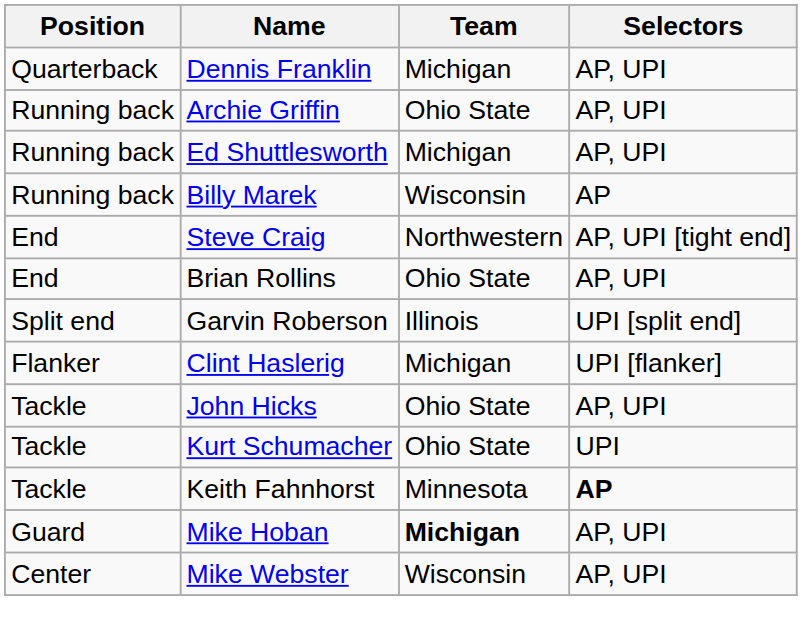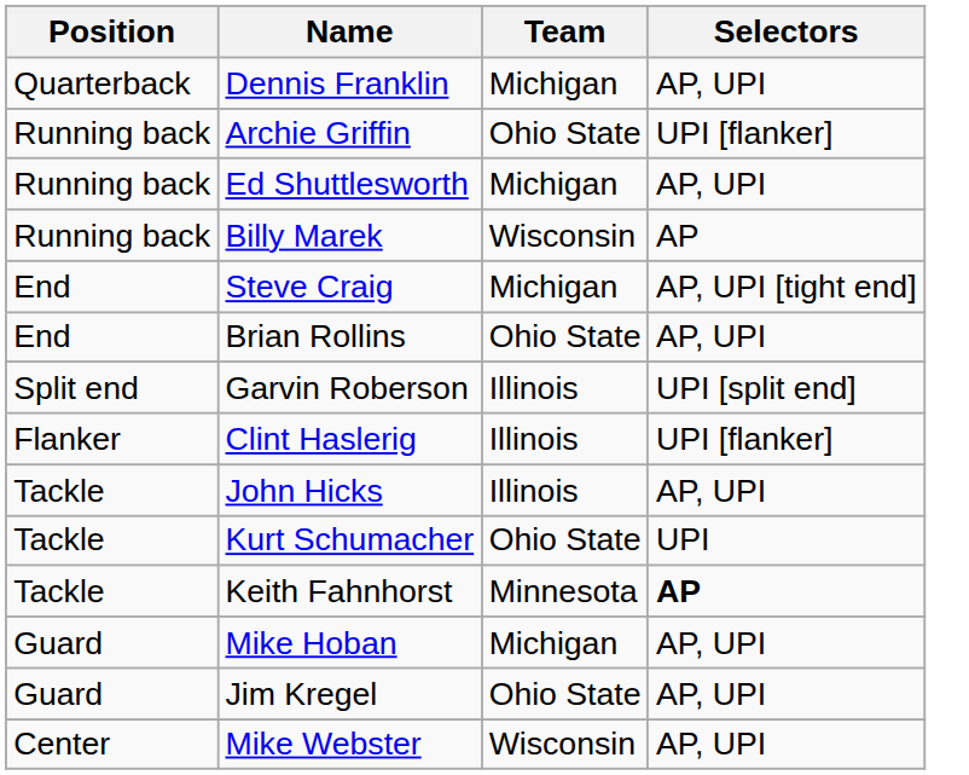 <table class="wikitable" style="font-size: 90%">
 <tr>
 <th>Position</th>
 <th>Name</th>
 <th>Team</th>
 <th>Selectors</th>
 </tr>
 <tr>
 <td>Quarterback</td>
 <td><a href='#'>Dennis Franklin</a></td>
 <td>Michigan</td>
 <td>AP, UPI</td>
 </tr>
 <tr>
 <td>Running back</td>
 <td><a href='#'>Archie Griffin</a></td>
 <td>Ohio State</td>
-<td>AP, UPI</td>
+<td>UPI [flanker]</td>
 </tr>
 <tr>
 <td>Running back</td>
 <td><a href='#'>Ed Shuttlesworth</a></td>
 <td>Michigan</td>
 <td>AP, UPI</td>
 </tr>
 <tr>
 <td>Running back</td>
 <td><a href='#'>Billy Marek</a></td>
 <td>Wisconsin</td>
 <td>AP</td>
 </tr>
 <tr>
 <td>End</td>
 <td><a href='#'>Steve Craig</a></td>
-<td>Northwestern</td>
+<td>Michigan</td>
 <td>AP, UPI [tight end]</td>
 </tr>
 <tr>
 <td>End</td>
 <td>Brian Rollins</td>
 <td>Ohio State</td>
 <td>AP, UPI</td>
 </tr>
 <tr>
 <td>Split end</td>
 <td>Garvin Roberson</td>
 <td>Illinois</td>
 <td>UPI [split end]</td>
 </tr>
 <tr>
 <td>Flanker</td>
 <td><a href='#'>Clint Haslerig</a></td>
-<td>Michigan</td>
+<td>Illinois</td>
 <td>UPI [flanker]</td>
 </tr>
 <tr>
 <td>Tackle</td>
 <td><a href='#'>John Hicks</a></td>
-<td>Ohio State</td>
+<td>Illinois</td>
 <td>AP, UPI</td>
 </tr>
 <tr>
 <td>Tackle</td>
 <td><a href='#'>Kurt Schumacher</a></td>
 <td>Ohio State</td>
 <td>UPI</td>
 </tr>
 <tr>
 <td>Tackle</td>
 <td>Keith Fahnhorst</td>
 <td>Minnesota</td>
 <td><strong>AP</strong></td>
 </tr>
 <tr>
 <td>Guard</td>
 <td><a href='#'>Mike Hoban</a></td>
-<td><strong>Michigan</strong></td>
+<td>Michigan</td>
+<td>AP, UPI</td>
+</tr>
+<tr>
+<td>Guard</td>
+<td>Jim Kregel</td>
+<td>Ohio State</td>
 <td>AP, UPI</td>
 </tr>
 <tr>
 <td>Center</td>
 <td><a href='#'>Mike Webster</a></td>
 <td>Wisconsin</td>
 <td>AP, UPI</td>
 </tr>
 </table>
